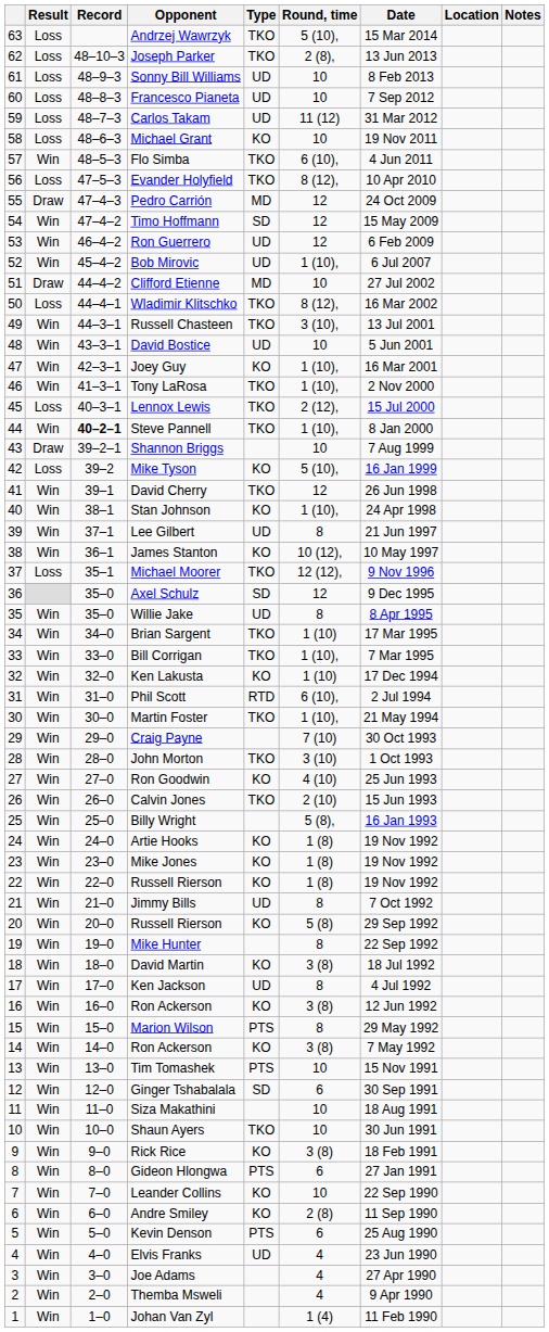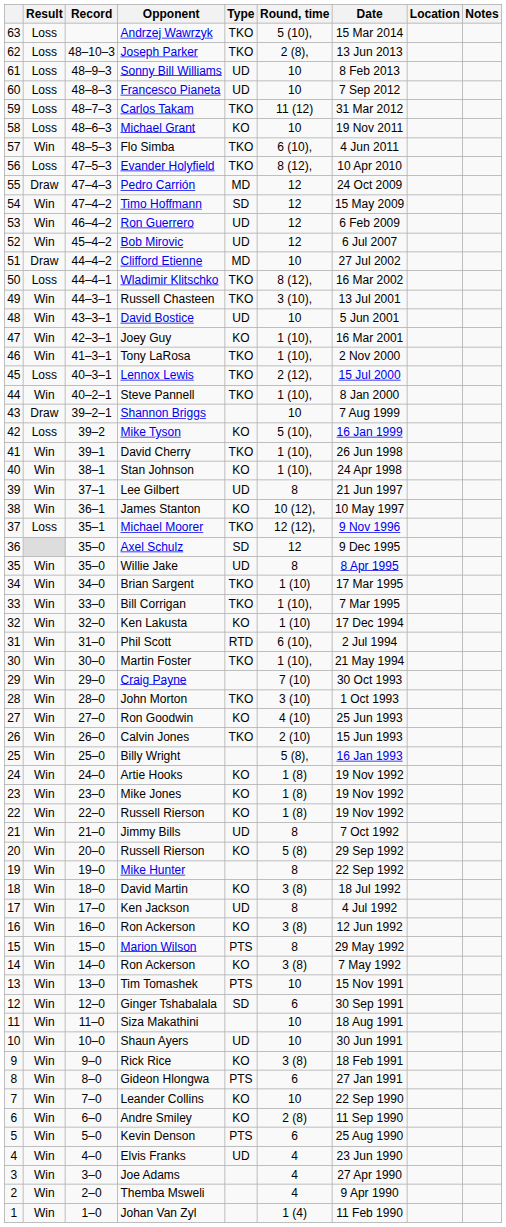 <table class="wikitable" style="text-align:center">
 <tr>
 <th></th>
 <th>Result</th>
 <th>Record</th>
 <th>Opponent</th>
 <th>Type</th>
 <th>Round, time</th>
 <th>Date</th>
 <th>Location</th>
 <th>Notes</th>
 </tr>
 <tr>
 <td>63</td>
 <td>Loss</td>
 <td></td>
 <td style="text-align:left;"><a href='#'>Andrzej Wawrzyk</a></td>
 <td>TKO</td>
 <td>5 (10), </td>
 <td>15 Mar 2014</td>
 <td style="text-align:left;"></td>
 <td style="text-align:left;"></td>
 </tr>
 <tr>
 <td>62</td>
 <td>Loss</td>
 <td>48–10–3 </td>
 <td style="text-align:left;"><a href='#'>Joseph Parker</a></td>
 <td>TKO</td>
 <td>2 (8), </td>
 <td>13 Jun 2013</td>
 <td style="text-align:left;"></td>
 <td></td>
 </tr>
 <tr>
 <td>61</td>
 <td>Loss</td>
 <td>48–9–3 </td>
 <td style="text-align:left;"><a href='#'>Sonny Bill Williams</a></td>
 <td>UD</td>
 <td>10</td>
 <td>8 Feb 2013</td>
 <td style="text-align:left;"></td>
 <td style="text-align:left;"></td>
 </tr>
 <tr>
 <td>60</td>
 <td>Loss</td>
 <td>48–8–3 </td>
 <td style="text-align:left;"><a href='#'>Francesco Pianeta</a></td>
 <td>UD</td>
 <td>10</td>
 <td>7 Sep 2012</td>
 <td style="text-align:left;"></td>
 <td></td>
 </tr>
 <tr>
 <td>59</td>
 <td>Loss</td>
 <td>48–7–3 </td>
 <td style="text-align:left;"><a href='#'>Carlos Takam</a></td>
-<td>UD</td>
+<td>TKO</td>
 <td>11 (12)</td>
 <td>31 Mar 2012</td>
 <td style="text-align:left;"></td>
 <td style="text-align:left;"></td>
 </tr>
 <tr>
 <td>58</td>
 <td>Loss</td>
 <td>48–6–3 </td>
 <td style="text-align:left;"><a href='#'>Michael Grant</a></td>
 <td>KO</td>
 <td>10</td>
 <td>19 Nov 2011</td>
 <td style="text-align:left;"></td>
 <td style="text-align:left;"></td>
 </tr>
 <tr>
 <td>57</td>
 <td>Win</td>
 <td>48–5–3 </td>
 <td style="text-align:left;">Flo Simba</td>
 <td>TKO</td>
 <td>6 (10), </td>
 <td>4 Jun 2011</td>
 <td style="text-align:left;"></td>
 <td></td>
 </tr>
 <tr>
 <td>56</td>
 <td>Loss</td>
 <td>47–5–3 </td>
 <td style="text-align:left;"><a href='#'>Evander Holyfield</a></td>
 <td>TKO</td>
 <td>8 (12), </td>
 <td>10 Apr 2010</td>
 <td style="text-align:left;"></td>
 <td style="text-align:left;"></td>
 </tr>
 <tr>
 <td>55</td>
 <td>Draw</td>
 <td>47–4–3 </td>
 <td style="text-align:left;"><a href='#'>Pedro Carrión</a></td>
 <td>MD</td>
 <td>12</td>
 <td>24 Oct 2009</td>
 <td style="text-align:left;"></td>
 <td style="text-align:left;"></td>
 </tr>
 <tr>
 <td>54</td>
 <td>Win</td>
 <td>47–4–2 </td>
 <td style="text-align:left;"><a href='#'>Timo Hoffmann</a></td>
 <td>SD</td>
 <td>12</td>
 <td>15 May 2009</td>
 <td style="text-align:left;"></td>
 <td style="text-align:left;"></td>
 </tr>
 <tr>
 <td>53</td>
 <td>Win</td>
 <td>46–4–2 </td>
 <td style="text-align:left;"><a href='#'>Ron Guerrero</a></td>
 <td>UD</td>
 <td>12</td>
 <td>6 Feb 2009</td>
 <td style="text-align:left;"></td>
 <td style="text-align:left;"></td>
 </tr>
 <tr>
 <td>52</td>
 <td>Win</td>
 <td>45–4–2 </td>
 <td style="text-align:left;"><a href='#'>Bob Mirovic</a></td>
 <td>UD</td>
-<td>1 (10), </td>
+<td>12</td>
 <td>6 Jul 2007</td>
 <td style="text-align:left;"></td>
 <td style="text-align:left;"></td>
 </tr>
 <tr>
 <td>51</td>
 <td>Draw</td>
 <td>44–4–2 </td>
 <td style="text-align:left;"><a href='#'>Clifford Etienne</a></td>
 <td>MD</td>
 <td>10</td>
 <td>27 Jul 2002</td>
 <td style="text-align:left;"></td>
 <td></td>
 </tr>
 <tr>
 <td>50</td>
 <td>Loss</td>
 <td>44–4–1 </td>
 <td style="text-align:left;"><a href='#'>Wladimir Klitschko</a></td>
 <td>TKO</td>
 <td>8 (12), </td>
 <td>16 Mar 2002</td>
 <td style="text-align:left;"></td>
 <td style="text-align:left;"></td>
 </tr>
 <tr>
 <td>49</td>
 <td>Win</td>
 <td>44–3–1 </td>
 <td style="text-align:left;">Russell Chasteen</td>
 <td>TKO</td>
 <td>3 (10), </td>
 <td>13 Jul 2001</td>
 <td style="text-align:left;"></td>
 <td></td>
 </tr>
 <tr>
 <td>48</td>
 <td>Win</td>
 <td>43–3–1 </td>
 <td style="text-align:left;"><a href='#'>David Bostice</a></td>
 <td>UD</td>
 <td>10</td>
 <td>5 Jun 2001</td>
 <td style="text-align:left;"></td>
 <td></td>
 </tr>
 <tr>
 <td>47</td>
 <td>Win</td>
 <td>42–3–1 </td>
 <td style="text-align:left;">Joey Guy</td>
 <td>KO</td>
 <td>1 (10), </td>
 <td>16 Mar 2001</td>
 <td style="text-align:left;"></td>
 <td></td>
 </tr>
 <tr>
 <td>46</td>
 <td>Win</td>
 <td>41–3–1 </td>
 <td style="text-align:left;">Tony LaRosa</td>
 <td>TKO</td>
 <td>1 (10), </td>
 <td>2 Nov 2000</td>
 <td style="text-align:left;"></td>
 <td></td>
 </tr>
 <tr>
 <td>45</td>
 <td>Loss</td>
 <td>40–3–1 </td>
 <td style="text-align:left;"><a href='#'>Lennox Lewis</a></td>
 <td>TKO</td>
 <td>2 (12), </td>
 <td><a href='#'>15 Jul 2000</a></td>
 <td style="text-align:left;"></td>
 <td style="text-align:left;"></td>
 </tr>
 <tr>
 <td>44</td>
 <td>Win</td>
-<td><strong>40–2–1 </strong></td>
+<td>40–2–1 </td>
 <td style="text-align:left;">Steve Pannell</td>
 <td>TKO</td>
 <td>1 (10), </td>
 <td>8 Jan 2000</td>
 <td style="text-align:left;"></td>
 <td></td>
 </tr>
 <tr>
 <td>43</td>
 <td>Draw</td>
 <td>39–2–1 </td>
 <td style="text-align:left;"><a href='#'>Shannon Briggs</a></td>
 <td></td>
 <td>10</td>
 <td>7 Aug 1999</td>
 <td style="text-align:left;"></td>
 <td></td>
 </tr>
 <tr>
 <td>42</td>
 <td>Loss</td>
 <td>39–2 </td>
 <td style="text-align:left;"><a href='#'>Mike Tyson</a></td>
 <td>KO</td>
 <td>5 (10), </td>
 <td><a href='#'>16 Jan 1999</a></td>
 <td style="text-align:left;"></td>
 <td></td>
 </tr>
 <tr>
 <td>41</td>
 <td>Win</td>
 <td>39–1 </td>
 <td style="text-align:left;">David Cherry</td>
 <td>TKO</td>
-<td>12</td>
+<td>1 (10), </td>
 <td>26 Jun 1998</td>
 <td style="text-align:left;"></td>
 <td></td>
 </tr>
 <tr>
 <td>40</td>
 <td>Win</td>
 <td>38–1 </td>
 <td style="text-align:left;">Stan Johnson</td>
 <td>KO</td>
 <td>1 (10), </td>
 <td>24 Apr 1998</td>
 <td style="text-align:left;"></td>
 <td></td>
 </tr>
 <tr>
 <td>39</td>
 <td>Win</td>
 <td>37–1 </td>
 <td style="text-align:left;">Lee Gilbert</td>
 <td>UD</td>
 <td>8</td>
 <td>21 Jun 1997</td>
 <td style="text-align:left;"></td>
 <td style="text-align:left;"></td>
 </tr>
 <tr>
 <td>38</td>
 <td>Win</td>
 <td>36–1 </td>
 <td style="text-align:left;">James Stanton</td>
 <td>KO</td>
 <td>10 (12), </td>
 <td>10 May 1997</td>
 <td style="text-align:left;"></td>
 <td style="text-align:left;"></td>
 </tr>
 <tr>
 <td>37</td>
 <td>Loss</td>
 <td>35–1 </td>
 <td style="text-align:left;"><a href='#'>Michael Moorer</a></td>
 <td>TKO</td>
 <td>12 (12), </td>
 <td><a href='#'>9 Nov 1996</a></td>
 <td style="text-align:left;"></td>
 <td style="text-align:left;"></td>
 </tr>
 <tr>
 <td>36</td>
 <td style="background:#DDD"></td>
 <td>35–0 </td>
 <td style="text-align:left;"><a href='#'>Axel Schulz</a></td>
 <td>SD</td>
 <td>12</td>
 <td>9 Dec 1995</td>
 <td style="text-align:left;"></td>
 <td style="text-align:left;"></td>
 </tr>
 <tr>
 <td>35</td>
 <td>Win</td>
 <td>35–0</td>
 <td style="text-align:left;">Willie Jake</td>
 <td>UD</td>
 <td>8</td>
 <td><a href='#'>8 Apr 1995</a></td>
 <td style="text-align:left;"></td>
 <td></td>
 </tr>
 <tr>
 <td>34</td>
 <td>Win</td>
 <td>34–0</td>
 <td style="text-align:left;">Brian Sargent</td>
 <td>TKO</td>
 <td>1 (10)</td>
 <td>17 Mar 1995</td>
 <td style="text-align:left;"></td>
 <td></td>
 </tr>
 <tr>
 <td>33</td>
 <td>Win</td>
 <td>33–0</td>
 <td style="text-align:left;">Bill Corrigan</td>
 <td>TKO</td>
 <td>1 (10), </td>
 <td>7 Mar 1995</td>
 <td style="text-align:left;"></td>
 <td></td>
 </tr>
 <tr>
 <td>32</td>
 <td>Win</td>
 <td>32–0</td>
 <td style="text-align:left;">Ken Lakusta</td>
 <td>KO</td>
 <td>1 (10)</td>
 <td>17 Dec 1994</td>
 <td style="text-align:left;"></td>
 <td></td>
 </tr>
 <tr>
 <td>31</td>
 <td>Win</td>
 <td>31–0</td>
 <td style="text-align:left;">Phil Scott</td>
 <td>RTD</td>
 <td>6 (10), </td>
 <td>2 Jul 1994</td>
 <td style="text-align:left;"></td>
 <td></td>
 </tr>
 <tr>
 <td>30</td>
 <td>Win</td>
 <td>30–0</td>
 <td style="text-align:left;">Martin Foster</td>
 <td>TKO</td>
 <td>1 (10), </td>
 <td>21 May 1994</td>
 <td style="text-align:left;"></td>
 <td></td>
 </tr>
 <tr>
 <td>29</td>
 <td>Win</td>
 <td>29–0</td>
 <td style="text-align:left;"><a href='#'>Craig Payne</a></td>
 <td></td>
 <td>7 (10)</td>
 <td>30 Oct 1993</td>
 <td style="text-align:left;"></td>
 <td></td>
 </tr>
 <tr>
 <td>28</td>
 <td>Win</td>
 <td>28–0</td>
 <td style="text-align:left;">John Morton</td>
 <td>TKO</td>
 <td>3 (10)</td>
 <td>1 Oct 1993</td>
 <td style="text-align:left;"></td>
 <td></td>
 </tr>
 <tr>
 <td>27</td>
 <td>Win</td>
 <td>27–0</td>
 <td style="text-align:left;">Ron Goodwin</td>
 <td>KO</td>
 <td>4 (10)</td>
 <td>25 Jun 1993</td>
 <td style="text-align:left;"></td>
 <td></td>
 </tr>
 <tr>
 <td>26</td>
 <td>Win</td>
 <td>26–0</td>
 <td style="text-align:left;">Calvin Jones</td>
 <td>TKO</td>
 <td>2 (10)</td>
 <td>15 Jun 1993</td>
 <td style="text-align:left;"></td>
 <td></td>
 </tr>
 <tr>
 <td>25</td>
 <td>Win</td>
 <td>25–0</td>
 <td style="text-align:left;">Billy Wright</td>
 <td></td>
 <td>5 (8), </td>
 <td><a href='#'>16 Jan 1993</a></td>
 <td style="text-align:left;"></td>
 <td></td>
 </tr>
 <tr>
 <td>24</td>
 <td>Win</td>
 <td>24–0</td>
 <td style="text-align:left;">Artie Hooks</td>
 <td>KO</td>
 <td>1 (8)</td>
 <td>19 Nov 1992</td>
 <td style="text-align:left;"></td>
 <td></td>
 </tr>
 <tr>
 <td>23</td>
 <td>Win</td>
 <td>23–0</td>
 <td style="text-align:left;">Mike Jones</td>
 <td>KO</td>
 <td>1 (8)</td>
 <td>19 Nov 1992</td>
 <td style="text-align:left;"></td>
 <td></td>
 </tr>
 <tr>
 <td>22</td>
 <td>Win</td>
 <td>22–0</td>
 <td style="text-align:left;">Russell Rierson</td>
 <td>KO</td>
 <td>1 (8)</td>
 <td>19 Nov 1992</td>
 <td style="text-align:left;"></td>
 <td></td>
 </tr>
 <tr>
 <td>21</td>
 <td>Win</td>
 <td>21–0</td>
 <td style="text-align:left;">Jimmy Bills</td>
 <td>UD</td>
 <td>8</td>
 <td>7 Oct 1992</td>
 <td style="text-align:left;"></td>
 <td></td>
 </tr>
 <tr>
 <td>20</td>
 <td>Win</td>
 <td>20–0</td>
 <td style="text-align:left;">Russell Rierson</td>
 <td>KO</td>
 <td>5 (8)</td>
 <td>29 Sep 1992</td>
 <td style="text-align:left;"></td>
 <td></td>
 </tr>
 <tr>
 <td>19</td>
 <td>Win</td>
 <td>19–0</td>
 <td style="text-align:left;"><a href='#'>Mike Hunter</a></td>
 <td></td>
 <td>8</td>
 <td>22 Sep 1992</td>
 <td style="text-align:left;"></td>
 <td></td>
 </tr>
 <tr>
 <td>18</td>
 <td>Win</td>
 <td>18–0</td>
 <td style="text-align:left;">David Martin</td>
 <td>KO</td>
 <td>3 (8)</td>
 <td>18 Jul 1992</td>
 <td style="text-align:left;"></td>
 <td></td>
 </tr>
 <tr>
 <td>17</td>
 <td>Win</td>
 <td>17–0</td>
 <td style="text-align:left;">Ken Jackson</td>
 <td>UD</td>
 <td>8</td>
 <td>4 Jul 1992</td>
 <td style="text-align:left;"></td>
 <td></td>
 </tr>
 <tr>
 <td>16</td>
 <td>Win</td>
 <td>16–0</td>
 <td style="text-align:left;">Ron Ackerson</td>
 <td>KO</td>
 <td>3 (8)</td>
 <td>12 Jun 1992</td>
 <td style="text-align:left;"></td>
 <td></td>
 </tr>
 <tr>
 <td>15</td>
 <td>Win</td>
 <td>15–0</td>
 <td style="text-align:left;"><a href='#'>Marion Wilson</a></td>
 <td>PTS</td>
 <td>8</td>
 <td>29 May 1992</td>
 <td style="text-align:left;"></td>
 <td></td>
 </tr>
 <tr>
 <td>14</td>
 <td>Win</td>
 <td>14–0</td>
 <td style="text-align:left;">Ron Ackerson</td>
 <td>KO</td>
 <td>3 (8)</td>
 <td>7 May 1992</td>
 <td style="text-align:left;"></td>
 <td></td>
 </tr>
 <tr>
 <td>13</td>
 <td>Win</td>
 <td>13–0</td>
 <td style="text-align:left;">Tim Tomashek</td>
 <td>PTS</td>
 <td>10</td>
 <td>15 Nov 1991</td>
 <td style="text-align:left;"></td>
 <td></td>
 </tr>
 <tr>
 <td>12</td>
 <td>Win</td>
 <td>12–0</td>
 <td style="text-align:left;">Ginger Tshabalala</td>
 <td>SD</td>
 <td>6</td>
 <td>30 Sep 1991</td>
 <td style="text-align:left;"></td>
 <td></td>
 </tr>
 <tr>
 <td>11</td>
 <td>Win</td>
 <td>11–0</td>
 <td style="text-align:left;">Siza Makathini</td>
 <td></td>
 <td>10</td>
 <td>18 Aug 1991</td>
 <td style="text-align:left;"></td>
 <td style="text-align:left;"></td>
 </tr>
 <tr>
 <td>10</td>
 <td>Win</td>
 <td>10–0</td>
 <td style="text-align:left;">Shaun Ayers</td>
-<td>TKO</td>
+<td>UD</td>
 <td>10</td>
 <td>30 Jun 1991</td>
 <td style="text-align:left;"></td>
 <td></td>
 </tr>
 <tr>
 <td>9</td>
 <td>Win</td>
 <td>9–0</td>
 <td style="text-align:left;">Rick Rice</td>
 <td>KO</td>
 <td>3 (8)</td>
 <td>18 Feb 1991</td>
 <td style="text-align:left;"></td>
 <td></td>
 </tr>
 <tr>
 <td>8</td>
 <td>Win</td>
 <td>8–0</td>
 <td style="text-align:left;">Gideon Hlongwa</td>
 <td>PTS</td>
 <td>6</td>
 <td>27 Jan 1991</td>
 <td style="text-align:left;"></td>
 <td></td>
 </tr>
 <tr>
 <td>7</td>
 <td>Win</td>
 <td>7–0</td>
 <td style="text-align:left;">Leander Collins</td>
 <td>KO</td>
 <td>10</td>
 <td>22 Sep 1990</td>
 <td style="text-align:left;"></td>
 <td></td>
 </tr>
 <tr>
 <td>6</td>
 <td>Win</td>
 <td>6–0</td>
 <td style="text-align:left;">Andre Smiley</td>
 <td>KO</td>
 <td>2 (8)</td>
 <td>11 Sep 1990</td>
 <td style="text-align:left;"></td>
 <td></td>
 </tr>
 <tr>
 <td>5</td>
 <td>Win</td>
 <td>5–0</td>
 <td style="text-align:left;">Kevin Denson</td>
 <td>PTS</td>
 <td>6</td>
 <td>25 Aug 1990</td>
 <td style="text-align:left;"></td>
 <td></td>
 </tr>
 <tr>
 <td>4</td>
 <td>Win</td>
 <td>4–0</td>
 <td style="text-align:left;">Elvis Franks</td>
 <td>UD</td>
 <td>4</td>
 <td>23 Jun 1990</td>
 <td style="text-align:left;"></td>
 <td></td>
 </tr>
 <tr>
 <td>3</td>
 <td>Win</td>
 <td>3–0</td>
 <td style="text-align:left;">Joe Adams</td>
 <td></td>
 <td>4</td>
 <td>27 Apr 1990</td>
 <td style="text-align:left;"></td>
 <td></td>
 </tr>
 <tr>
 <td>2</td>
 <td>Win</td>
 <td>2–0</td>
 <td style="text-align:left;">Themba Msweli</td>
 <td></td>
 <td>4</td>
 <td>9 Apr 1990</td>
 <td style="text-align:left;"></td>
 <td></td>
 </tr>
 <tr>
 <td>1</td>
 <td>Win</td>
 <td>1–0</td>
 <td style="text-align:left;">Johan Van Zyl</td>
 <td></td>
 <td>1 (4)</td>
 <td>11 Feb 1990</td>
 <td style="text-align:left;"></td>
 <td></td>
 </tr>
 </table>
